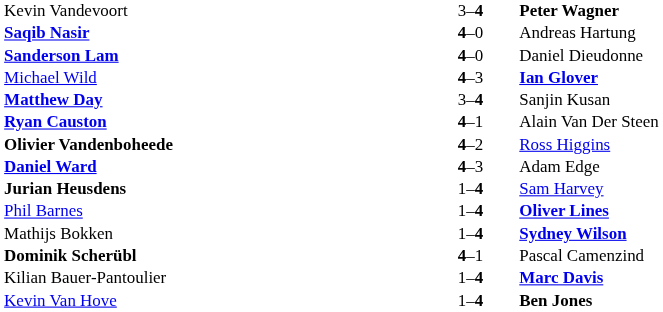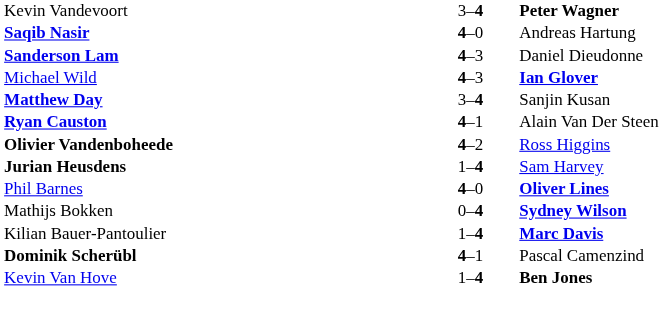 <table width="100%" cellspacing="1">
 <tr>
 <th width=45%></th>
 <th width=10%></th>
 <th width=45%></th>
 </tr>
 <tr>
 <td> Kevin Vandevoort</td>
 <td align="center">3–<strong>4</strong></td>
 <td> <strong>Peter Wagner</strong></td>
 </tr>
 <tr>
 <td> <strong><a href='#'>Saqib Nasir</a></strong></td>
 <td align="center"><strong>4</strong>–0</td>
 <td> Andreas Hartung</td>
 </tr>
 <tr>
 <td> <strong><a href='#'>Sanderson Lam</a></strong></td>
-<td align="center"><strong>4</strong>–0</td>
+<td align="center"><strong>4</strong>–3</td>
 <td> Daniel Dieudonne</td>
 </tr>
 <tr>
 <td> <a href='#'>Michael Wild</a></td>
 <td align="center"><strong>4</strong>–3</td>
 <td> <strong><a href='#'>Ian Glover</a></strong></td>
 </tr>
 <tr>
 <td> <strong><a href='#'>Matthew Day</a></strong></td>
 <td align="center">3–<strong>4</strong></td>
 <td> Sanjin Kusan</td>
 </tr>
 <tr>
 <td> <strong><a href='#'>Ryan Causton</a></strong></td>
 <td align="center"><strong>4</strong>–1</td>
 <td> Alain Van Der Steen</td>
 </tr>
 <tr>
 <td> <strong>Olivier Vandenboheede</strong></td>
 <td align="center"><strong>4</strong>–2</td>
 <td> <a href='#'>Ross Higgins</a></td>
 </tr>
 <tr>
-<td> <strong><a href='#'>Daniel Ward</a></strong></td>
-<td align="center"><strong>4</strong>–3</td>
-<td> Adam Edge</td>
-</tr>
-<tr>
 <td> <strong>Jurian Heusdens</strong></td>
 <td align="center">1–<strong>4</strong></td>
 <td> <a href='#'>Sam Harvey</a></td>
 </tr>
 <tr>
 <td> <a href='#'>Phil Barnes</a></td>
-<td align="center">1–<strong>4</strong></td>
+<td align="center"><strong>4</strong>–0</td>
 <td> <strong><a href='#'>Oliver Lines</a></strong></td>
 </tr>
 <tr>
 <td> Mathijs Bokken</td>
+<td align="center">0–<strong>4</strong></td>
+<td> <strong><a href='#'>Sydney Wilson</a></strong></td>
+</tr>
+<tr>
+<td> Kilian Bauer-Pantoulier</td>
 <td align="center">1–<strong>4</strong></td>
-<td> <strong><a href='#'>Sydney Wilson</a></strong></td>
+<td> <strong><a href='#'>Marc Davis</a></strong></td>
 </tr>
 <tr>
 <td> <strong>Dominik Scherübl</strong></td>
 <td align="center"><strong>4</strong>–1</td>
 <td> Pascal Camenzind</td>
 </tr>
 <tr>
-<td> Kilian Bauer-Pantoulier</td>
-<td align="center">1–<strong>4</strong></td>
-<td> <strong><a href='#'>Marc Davis</a></strong></td>
-</tr>
-<tr>
 <td> <a href='#'>Kevin Van Hove</a></td>
 <td align="center">1–<strong>4</strong></td>
 <td> <strong>Ben Jones</strong></td>
 </tr>
 </table>
